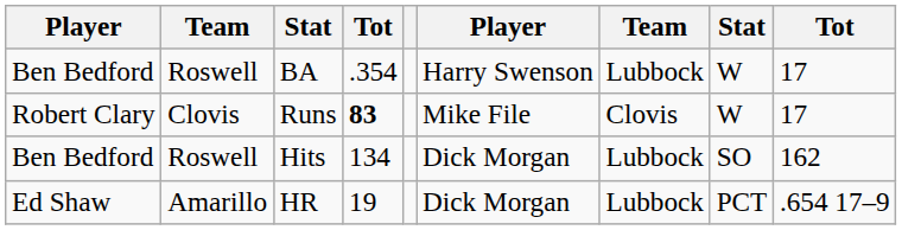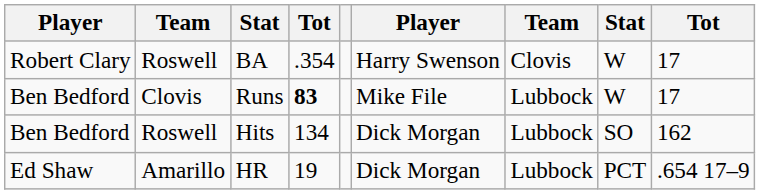 <table class="wikitable">
 <tr>
 <th>Player</th>
 <th>Team</th>
 <th>Stat</th>
 <th>Tot</th>
 <th></th>
 <th>Player</th>
 <th>Team</th>
 <th>Stat</th>
 <th>Tot</th>
 </tr>
 <tr>
-<td>Ben Bedford</td>
+<td>Robert Clary</td>
 <td>Roswell</td>
 <td>BA</td>
 <td>.354</td>
 <td></td>
 <td>Harry Swenson</td>
-<td>Lubbock</td>
+<td>Clovis</td>
 <td>W</td>
 <td>17</td>
 </tr>
 <tr>
-<td>Robert Clary</td>
+<td>Ben Bedford</td>
 <td>Clovis</td>
 <td>Runs</td>
 <td><strong>83</strong></td>
 <td></td>
 <td>Mike File</td>
-<td>Clovis</td>
+<td>Lubbock</td>
 <td>W</td>
 <td>17</td>
 </tr>
 <tr>
 <td>Ben Bedford</td>
 <td>Roswell</td>
 <td>Hits</td>
 <td>134</td>
 <td></td>
 <td>Dick Morgan</td>
 <td>Lubbock</td>
 <td>SO</td>
 <td>162</td>
 </tr>
 <tr>
 <td>Ed Shaw</td>
 <td>Amarillo</td>
 <td>HR</td>
 <td>19</td>
 <td></td>
 <td>Dick Morgan</td>
 <td>Lubbock</td>
 <td>PCT</td>
 <td>.654 17–9</td>
 </tr>
 </table>
